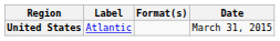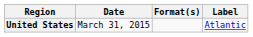 <table class="wikitable plainrowheaders">
 <tr>
 <th scope="col">Region</th>
+<th scope="col">Date</th>
+<th scope="col">Format(s)</th>
 <th scope="col">Label</th>
-<th scope="col">Format(s)</th>
-<th scope="col">Date</th>
 </tr>
 <tr>
 <th scope="row">United States</th>
+<td>March 31, 2015</td>
+<td></td>
 <td><a href='#'>Atlantic</a></td>
-<td></td>
-<td>March 31, 2015</td>
 </tr>
 </table>
